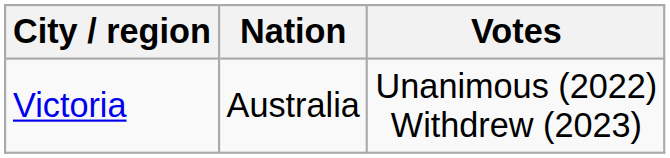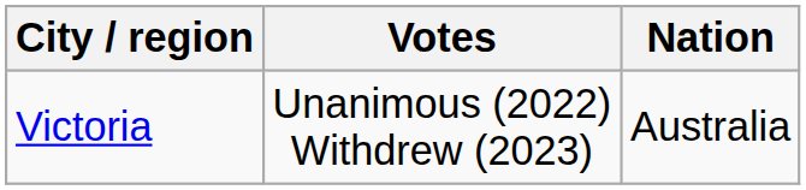 <table class="wikitable">
 <tr>
 <th>City / region</th>
+<th>Votes</th>
 <th>Nation</th>
-<th>Votes</th>
 </tr>
 <tr>
 <td><a href='#'>Victoria</a></td>
+<td align="center">Unanimous (2022)<br>Withdrew (2023)</td>
 <td> Australia</td>
-<td align="center">Unanimous (2022)<br>Withdrew (2023)</td>
 </tr>
 </table>
